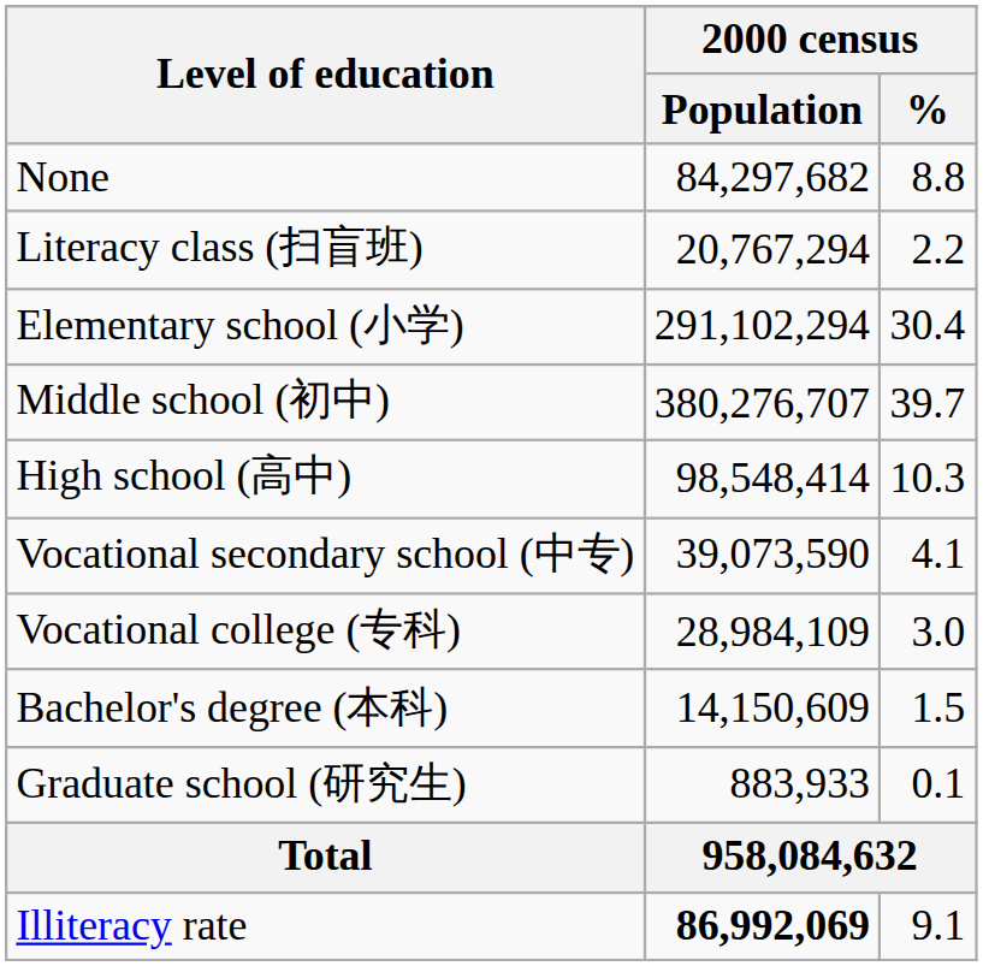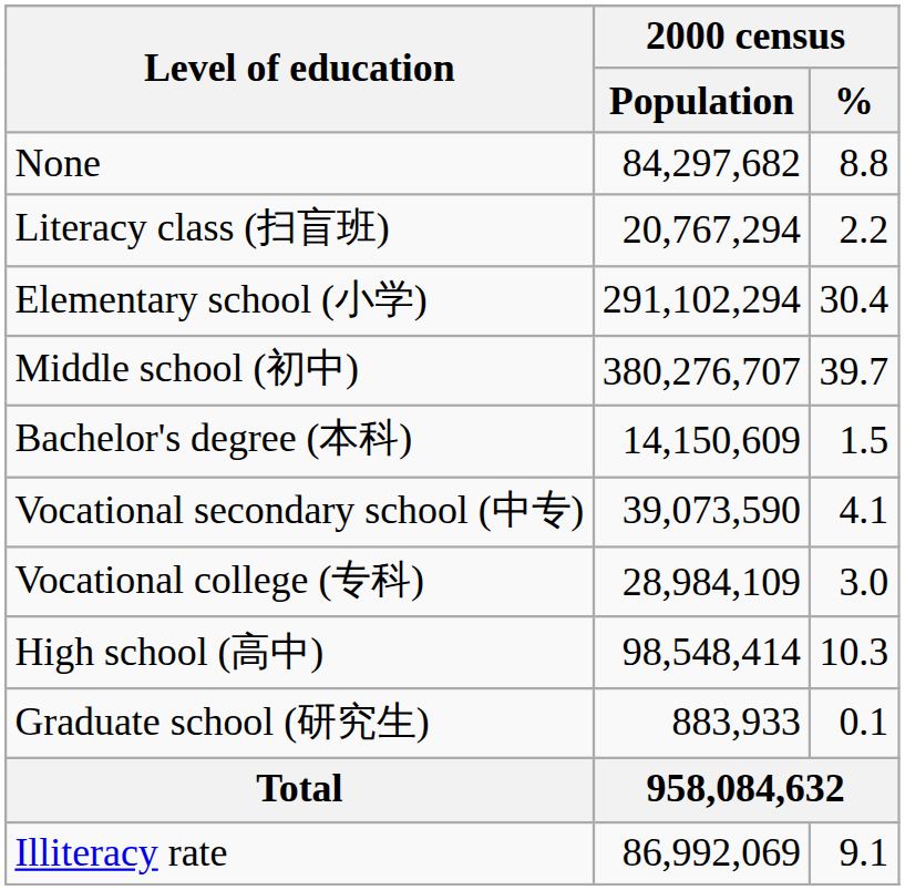 <table class="wikitable sortable">
 <tr ---->
 </tr>
 <tr color="#e0e0e0">
 <th rowspan="2">Level of education</th>
 <th colspan="2">2000 census</th>
 </tr>
 <tr bgcolor="#e0e0e0">
 <th>Population</th>
 <th>%</th>
 </tr>
 <tr ---->
 <td align=left>None</td>
 <td align=right>84,297,682</td>
 <td align=right>8.8</td>
 </tr>
 <tr ---->
 <td align=left>Literacy class (扫盲班)</td>
 <td align=right>20,767,294</td>
 <td align=right>2.2</td>
 </tr>
 <tr ---->
 <td align=left>Elementary school (小学)</td>
 <td align=right>291,102,294</td>
 <td align=right>30.4</td>
 </tr>
 <tr ---->
 <td align=left>Middle school (初中)</td>
 <td align=right>380,276,707</td>
 <td align=right>39.7</td>
 </tr>
 <tr ---->
-<td align=left>High school (高中)</td>
-<td align=right>98,548,414</td>
-<td align=right>10.3</td>
+<td align=left>Bachelor's degree (本科)</td>
+<td align=right>14,150,609</td>
+<td align=right>1.5</td>
 </tr>
 <tr ---->
 <td align=left>Vocational secondary school (中专)</td>
 <td align=right>39,073,590</td>
 <td align=right>4.1</td>
 </tr>
 <tr ---->
 <td align=left>Vocational college (专科)</td>
 <td align=right>28,984,109</td>
 <td align=right>3.0</td>
 </tr>
 <tr ---->
-<td align=left>Bachelor's degree (本科)</td>
-<td align=right>14,150,609</td>
-<td align=right>1.5</td>
+<td align=left>High school (高中)</td>
+<td align=right>98,548,414</td>
+<td align=right>10.3</td>
 </tr>
 <tr ---->
 <td align=left>Graduate school (研究生)</td>
 <td align=right>883,933</td>
 <td align=right>0.1</td>
 </tr>
 <tr bgcolor="#e0e0e0">
 <th align="left">Total</th>
 <th colspan="2">958,084,632</th>
 </tr>
 <tr ---->
 <td align=left><a href='#'>Illiteracy</a> rate</td>
-<td align=right><strong>86,992,069</strong></td>
+<td align=right>86,992,069</td>
 <td align=right>9.1</td>
 </tr>
 <tr ---->
 </tr>
 </table>
